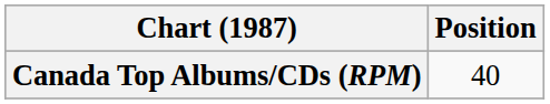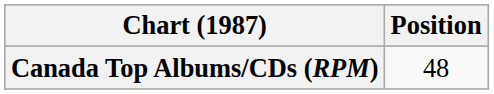 <table class="wikitable plainrowheaders" style="text-align:center">
 <tr>
 <th scope="col">Chart (1987)</th>
 <th scope="col">Position</th>
 </tr>
 <tr>
 <th scope="row">Canada Top Albums/CDs (<em>RPM</em>)</th>
-<td>40</td>
+<td>48</td>
 </tr>
 </table>
